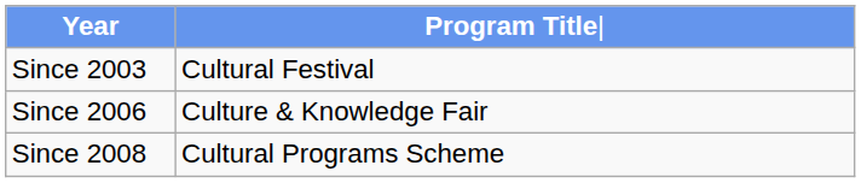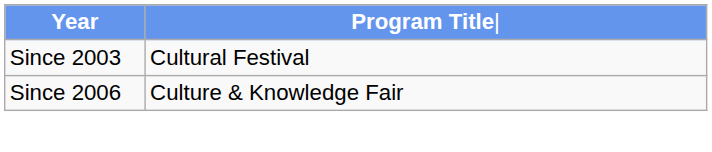 <table class="wikitable" width="40%">
 <tr style="background:cornflowerblue; color:white" align=center>
 <td style="width:15%"><strong>Year</strong></td>
 <td style="width:60%"><strong>Program Title</strong>|</td>
 </tr>
 <tr>
 <td>Since 2003</td>
 <td>Cultural Festival</td>
 </tr>
 <tr>
 <td>Since 2006</td>
 <td>Culture & Knowledge Fair</td>
 </tr>
-<tr>
-<td>Since 2008</td>
-<td>Cultural Programs Scheme</td>
-</tr>
 </table>
